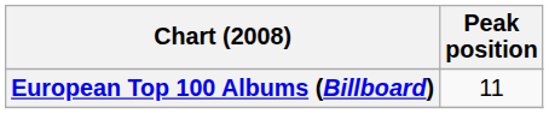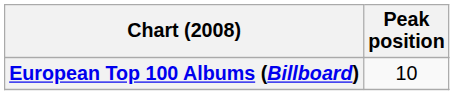 <table class="wikitable sortable plainrowheaders" style="text-align:center;">
 <tr>
 <th scope="col">Chart (2008)</th>
 <th scope="col">Peak<br>position</th>
 </tr>
 <tr>
 </tr>
 <tr>
 <th scope="row" align="left"><a href='#'>European Top 100 Albums</a> (<em><a href='#'>Billboard</a></em>)</th>
-<td align="center">11</td>
+<td align="center">10</td>
 </tr>
 <tr>
 </tr>
 <tr>
 </tr>
 <tr>
 </tr>
 </table>
